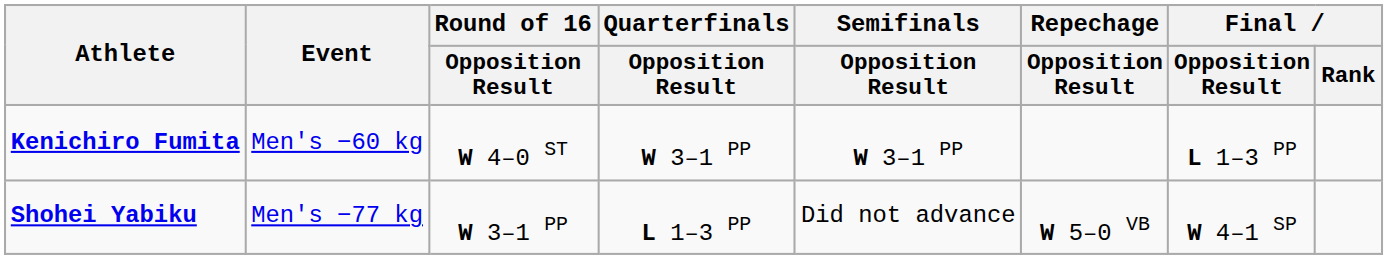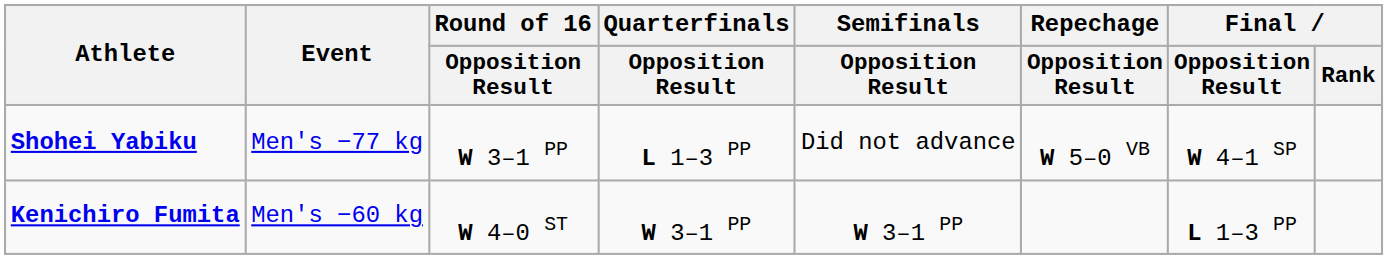 <table class="wikitable" style="font-size:90%">
 <tr>
 <th rowspan=2>Athlete</th>
 <th rowspan=2>Event</th>
 <th>Round of 16</th>
 <th>Quarterfinals</th>
 <th>Semifinals</th>
 <th>Repechage</th>
 <th colspan=2>Final / </th>
 </tr>
 <tr style="font-size: 95%">
 <th>Opposition<br>Result</th>
 <th>Opposition<br>Result</th>
 <th>Opposition<br>Result</th>
 <th>Opposition<br>Result</th>
 <th>Opposition<br>Result</th>
 <th>Rank</th>
 </tr>
 <tr align=center>
+<td align=left><strong><a href='#'>Shohei Yabiku</a></strong></td>
+<td align=left><a href='#'>Men's −77 kg</a></td>
+<td><br><strong>W</strong> 3–1 <sup>PP</sup></td>
+<td><br><strong>L</strong> 1–3 <sup>PP</sup></td>
+<td>Did not advance</td>
+<td><br><strong>W</strong> 5–0 <sup>VB</sup></td>
+<td><br><strong>W</strong> 4–1 <sup>SP</sup></td>
+<td></td>
+</tr>
+<tr align=center>
 <td align=left><strong><a href='#'>Kenichiro Fumita</a></strong></td>
 <td align=left><a href='#'>Men's −60 kg</a></td>
 <td><br><strong>W</strong> 4–0 <sup>ST</sup></td>
 <td><br><strong>W</strong> 3–1 <sup>PP</sup></td>
 <td><br><strong>W</strong> 3–1 <sup>PP</sup></td>
 <td></td>
 <td><br><strong>L</strong> 1–3 <sup>PP</sup></td>
 <td></td>
 </tr>
-<tr align=center>
-<td align=left><strong><a href='#'>Shohei Yabiku</a></strong></td>
-<td align=left><a href='#'>Men's −77 kg</a></td>
-<td><br><strong>W</strong> 3–1 <sup>PP</sup></td>
-<td><br><strong>L</strong> 1–3 <sup>PP</sup></td>
-<td>Did not advance</td>
-<td><br><strong>W</strong> 5–0 <sup>VB</sup></td>
-<td><br><strong>W</strong> 4–1 <sup>SP</sup></td>
-<td></td>
-</tr>
 </table>
